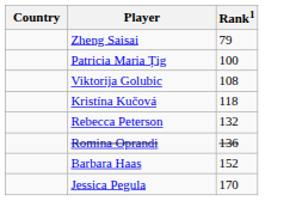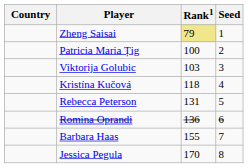 <table class="sortable wikitable">
 <tr>
 <th width="70">Country</th>
 <th width="175">Player</th>
 <th>Rank<sup>1</sup></th>
+<th>Seed</th>
 </tr>
 <tr>
 <td></td>
 <td><a href='#'>Zheng Saisai</a></td>
-<td>79</td>
+<td style="background: khaki;">79</td>
+<td>1</td>
 </tr>
 <tr>
 <td></td>
 <td><a href='#'>Patricia Maria Țig</a></td>
 <td>100</td>
+<td>2</td>
 </tr>
 <tr>
 <td></td>
 <td><a href='#'>Viktorija Golubic</a></td>
-<td>108</td>
+<td>103</td>
+<td>3</td>
 </tr>
 <tr>
 <td></td>
 <td><a href='#'>Kristína Kučová</a></td>
 <td>118</td>
+<td>4</td>
 </tr>
 <tr>
 <td></td>
 <td><a href='#'>Rebecca Peterson</a></td>
-<td>132</td>
+<td>131</td>
+<td>5</td>
 </tr>
 <tr>
 <td><s></s></td>
 <td><s><a href='#'>Romina Oprandi</a></s></td>
 <td><s>136</s></td>
+<td><s>6</s></td>
 </tr>
 <tr>
 <td></td>
 <td><a href='#'>Barbara Haas</a></td>
-<td>152</td>
+<td>155</td>
+<td>7</td>
 </tr>
 <tr>
 <td></td>
 <td><a href='#'>Jessica Pegula</a></td>
 <td>170</td>
+<td>8</td>
 </tr>
 </table>
